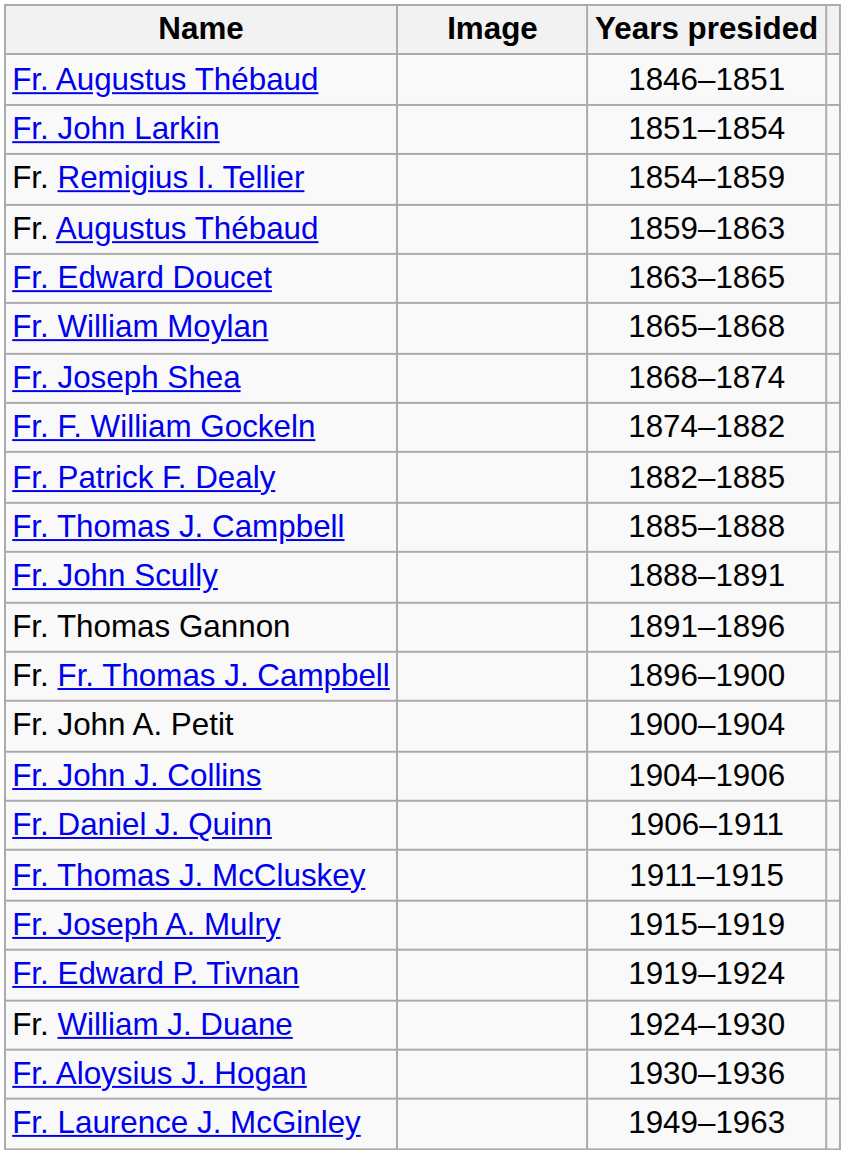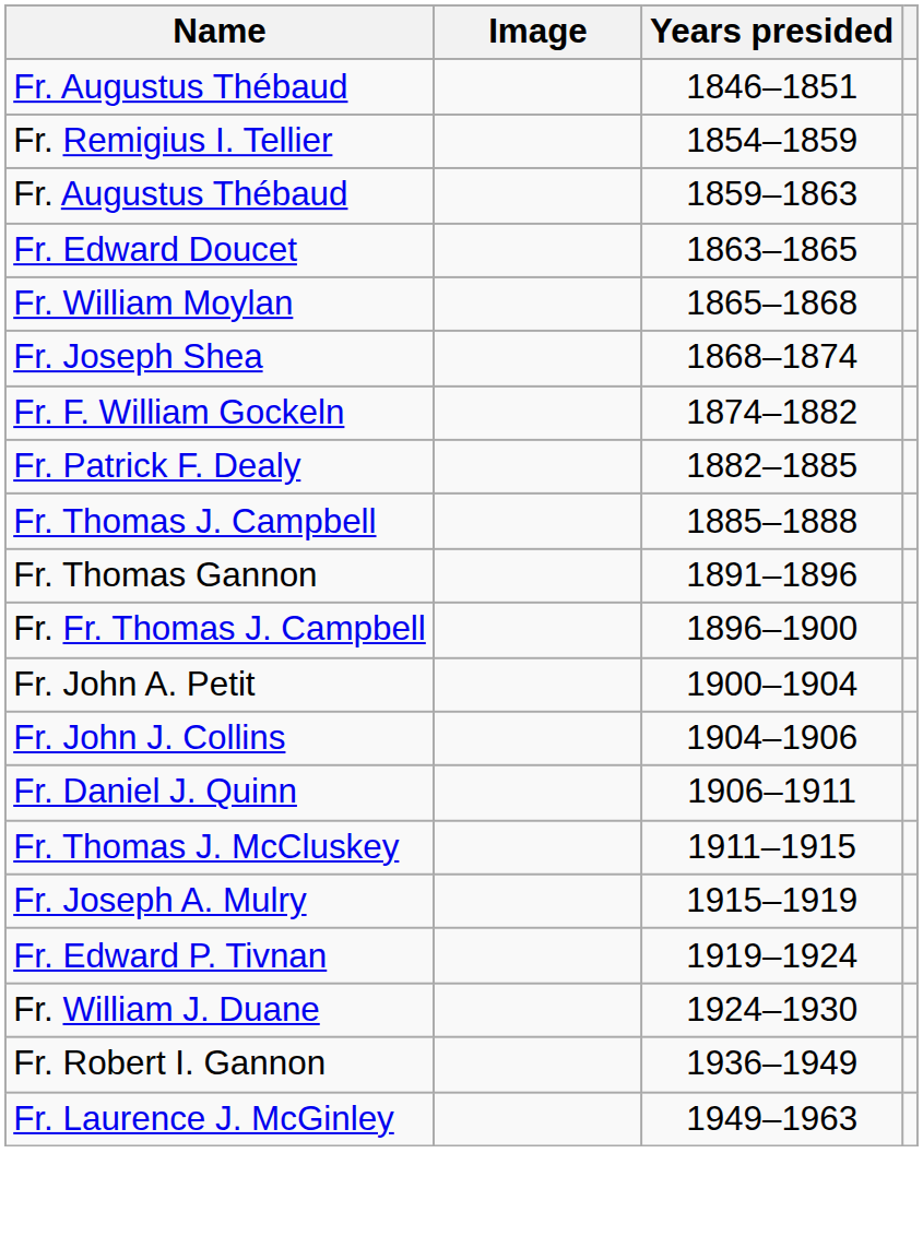 <table class="wikitable sortable">
 <tr>
 <th>Name</th>
 <th style="width:90px" class="unsortable">Image</th>
 <th>Years presided</th>
 <th class="unsortable"></th>
 </tr>
 <tr>
 <td><a href='#'>Fr. Augustus Thébaud</a></td>
 <td></td>
 <td style="text-align:center;">1846–1851</td>
-<td style="text-align:center;"></td>
-</tr>
-<tr>
-<td><a href='#'>Fr. John Larkin</a></td>
-<td></td>
-<td style="text-align:center;">1851–1854</td>
 <td style="text-align:center;"></td>
 </tr>
 <tr>
 <td>Fr. <a href='#'>Remigius I. Tellier</a></td>
 <td></td>
 <td style="text-align:center;">1854–1859</td>
 <td style="text-align:center;"></td>
 </tr>
 <tr>
 <td>Fr. <a href='#'>Augustus Thébaud</a></td>
 <td></td>
 <td style="text-align:center;">1859–1863</td>
 <td style="text-align:center;"></td>
 </tr>
 <tr>
 <td><a href='#'>Fr. Edward Doucet</a></td>
 <td></td>
 <td style="text-align:center;">1863–1865</td>
 <td style="text-align:center;"></td>
 </tr>
 <tr>
 <td><a href='#'>Fr. William Moylan</a></td>
 <td></td>
 <td style="text-align:center;">1865–1868</td>
 <td style="text-align:center;"></td>
 </tr>
 <tr>
 <td><a href='#'>Fr. Joseph Shea</a></td>
 <td></td>
 <td style="text-align:center;">1868–1874</td>
 <td style="text-align:center;"></td>
 </tr>
 <tr>
 <td><a href='#'>Fr. F. William Gockeln</a></td>
 <td></td>
 <td style="text-align:center;">1874–1882</td>
 <td style="text-align:center;"></td>
 </tr>
 <tr>
 <td><a href='#'>Fr. Patrick F. Dealy</a></td>
 <td></td>
 <td style="text-align:center;">1882–1885</td>
 <td style="text-align:center;"></td>
 </tr>
 <tr>
 <td><a href='#'>Fr. Thomas J. Campbell</a></td>
 <td></td>
 <td style="text-align:center;">1885–1888</td>
-<td style="text-align:center;"></td>
-</tr>
-<tr>
-<td><a href='#'>Fr. John Scully</a></td>
-<td></td>
-<td style="text-align:center;">1888–1891</td>
 <td style="text-align:center;"></td>
 </tr>
 <tr>
 <td>Fr. Thomas Gannon</td>
 <td style="text-align:center;"></td>
 <td style="text-align:center;">1891–1896</td>
 <td style="text-align:center;"></td>
 </tr>
 <tr>
 <td>Fr. <a href='#'>Fr. Thomas J. Campbell</a></td>
 <td></td>
 <td style="text-align:center;">1896–1900</td>
 <td style="text-align:center;"></td>
 </tr>
 <tr>
 <td>Fr. John A. Petit</td>
 <td></td>
 <td style="text-align:center;">1900–1904</td>
 <td style="text-align:center;"></td>
 </tr>
 <tr>
 <td><a href='#'>Fr. John J. Collins</a></td>
 <td></td>
 <td style="text-align:center;">1904–1906</td>
 <td style="text-align:center;"></td>
 </tr>
 <tr>
 <td><a href='#'>Fr. Daniel J. Quinn</a></td>
 <td></td>
 <td style="text-align:center;">1906–1911</td>
 <td style="text-align:center;"></td>
 </tr>
 <tr>
 <td><a href='#'>Fr. Thomas J. McCluskey</a></td>
 <td></td>
 <td style="text-align:center;">1911–1915</td>
 <td style="text-align:center;"></td>
 </tr>
 <tr>
 <td><a href='#'>Fr. Joseph A. Mulry</a></td>
 <td></td>
 <td style="text-align:center;">1915–1919</td>
 <td style="text-align:center;"></td>
 </tr>
 <tr>
 <td><a href='#'>Fr. Edward P. Tivnan</a></td>
 <td></td>
 <td style="text-align:center;">1919–1924</td>
 <td style="text-align:center;"></td>
 </tr>
 <tr>
 <td>Fr. <a href='#'>William J. Duane</a></td>
 <td></td>
 <td style="text-align:center;">1924–1930</td>
 <td style="text-align:center;"></td>
 </tr>
 <tr>
-<td><a href='#'>Fr. Aloysius J. Hogan</a></td>
+<td>Fr. Robert I. Gannon</td>
 <td></td>
-<td style="text-align:center;">1930–1936</td>
+<td style="text-align:center;">1936–1949</td>
 <td style="text-align:center;"></td>
 </tr>
 <tr>
 <td><a href='#'>Fr. Laurence J. McGinley</a></td>
 <td></td>
 <td style="text-align:center;">1949–1963</td>
 <td style="text-align:center;"></td>
 </tr>
 <tr>
 </tr>
 </table>
